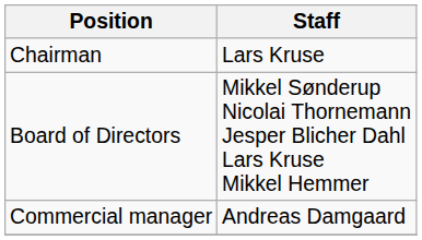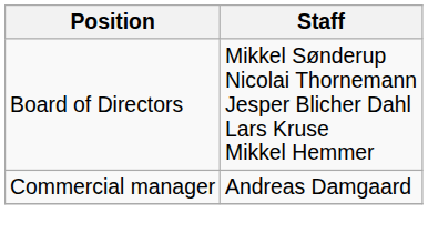 <table class="wikitable">
 <tr>
 <th>Position</th>
 <th>Staff</th>
-</tr>
-<tr>
-<td>Chairman</td>
-<td>Lars Kruse</td>
 </tr>
 <tr>
 <td>Board of Directors</td>
 <td>Mikkel Sønderup <br>   Nicolai Thornemann <br>  Jesper Blicher Dahl <br>  Lars Kruse <br>  Mikkel Hemmer</td>
 </tr>
 <tr>
 <td>Commercial manager</td>
 <td>Andreas Damgaard</td>
 </tr>
 <tr>
 </tr>
 </table>
